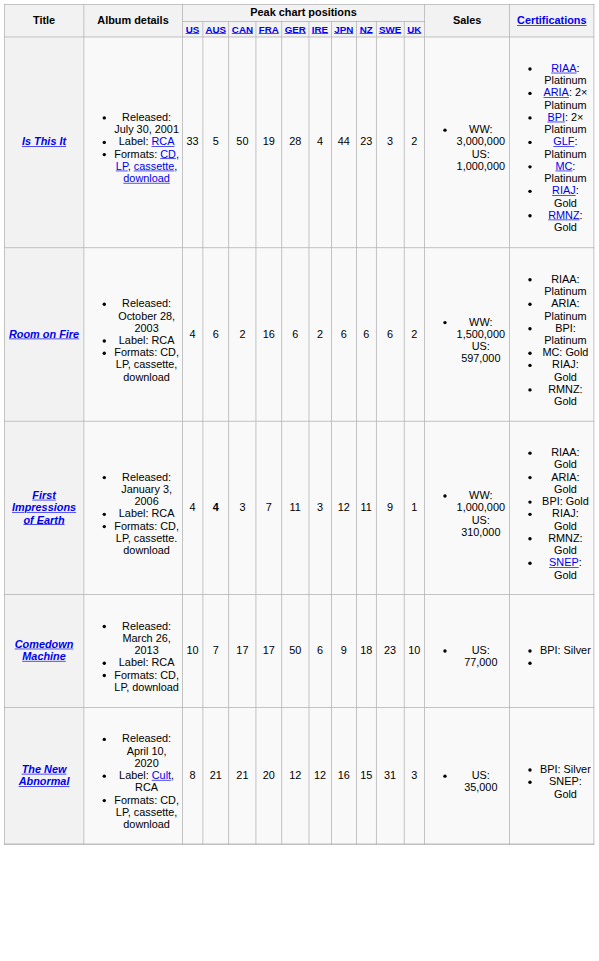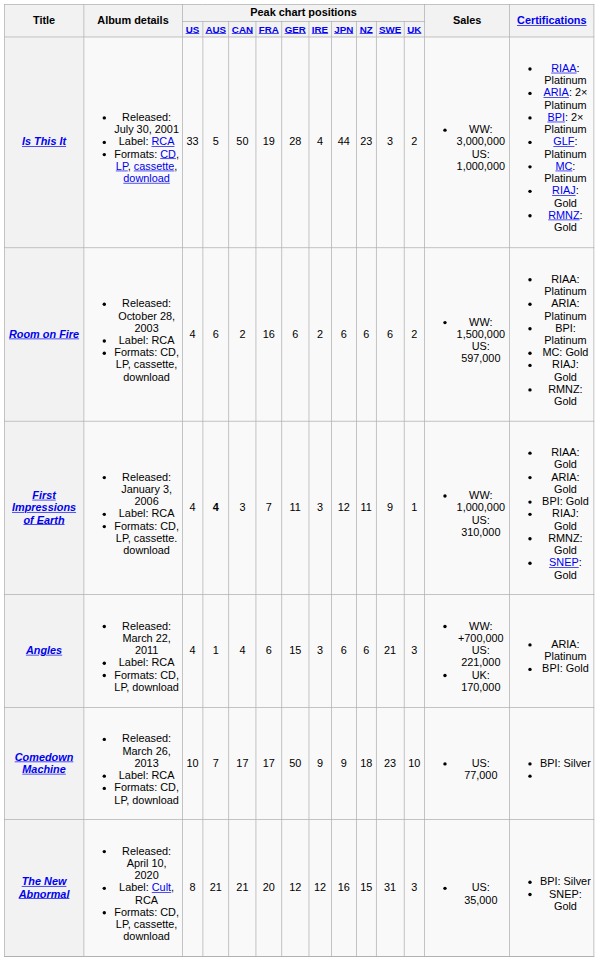 <table class="wikitable plainrowheaders" style="text-align:center;">
 <tr>
 <th scope="col" rowspan="2" style="width:13em;">Title</th>
 <th scope="col" rowspan="2" style="width:19em;">Album details</th>
 <th scope="col" colspan="10">Peak chart positions</th>
 <th scope="col" rowspan="2" style="width:10em;">Sales</th>
 <th scope="col" rowspan="2" style="width:13em;"><a href='#'>Certifications</a></th>
 </tr>
 <tr>
 <th scope="col" style="width:3em;font-size:90%;"><a href='#'>US</a><br></th>
 <th scope="col" style="width:3em;font-size:90%;"><a href='#'>AUS</a><br></th>
 <th scope="col" style="width:3em;font-size:90%;"><a href='#'>CAN</a><br></th>
 <th scope="col" style="width:3em;font-size:90%;"><a href='#'>FRA</a><br></th>
 <th scope="col" style="width:3em;font-size:90%;"><a href='#'>GER</a><br></th>
 <th scope="col" style="width:3em;font-size:90%;"><a href='#'>IRE</a><br></th>
 <th scope="col" style="width:3em;font-size:90%;"><a href='#'>JPN</a><br></th>
 <th scope="col" style="width:3em;font-size:90%;"><a href='#'>NZ</a><br></th>
 <th scope="col" style="width:3em;font-size:90%;"><a href='#'>SWE</a><br></th>
 <th scope="col" style="width:3em;font-size:90%;"><a href='#'>UK</a><br></th>
 </tr>
 <tr>
 <th scope="row"><em><a href='#'>Is This It</a></em></th>
 <td><br><ul><li>Released: July 30, 2001</li><li>Label: <a href='#'>RCA</a></li><li>Formats: <a href='#'>CD</a>, <a href='#'>LP</a>, <a href='#'>cassette</a>, <a href='#'>download</a></li></ul></td>
 <td>33</td>
 <td>5</td>
 <td>50</td>
 <td>19</td>
 <td>28</td>
 <td>4</td>
 <td>44</td>
 <td>23</td>
 <td>3</td>
 <td>2</td>
 <td><br><ul><li>WW: 3,000,000 US: 1,000,000</li></ul></td>
 <td><br><ul><li><a href='#'>RIAA</a>: Platinum</li><li><a href='#'>ARIA</a>: 2× Platinum</li><li><a href='#'>BPI</a>: 2× Platinum</li><li><a href='#'>GLF</a>: Platinum</li><li><a href='#'>MC</a>: Platinum</li><li><a href='#'>RIAJ</a>: Gold</li><li><a href='#'>RMNZ</a>: Gold</li></ul></td>
 </tr>
 <tr>
 <th scope="row"><em><a href='#'>Room on Fire</a></em></th>
 <td><br><ul><li>Released: October 28, 2003</li><li>Label: RCA</li><li>Formats: CD, LP, cassette, download</li></ul></td>
 <td>4</td>
 <td>6</td>
 <td>2</td>
 <td>16</td>
 <td>6</td>
 <td>2</td>
 <td>6</td>
 <td>6</td>
 <td>6</td>
 <td>2</td>
 <td><br><ul><li>WW: 1,500,000 US: 597,000</li></ul></td>
 <td><br><ul><li>RIAA: Platinum</li><li>ARIA: Platinum</li><li>BPI: Platinum</li><li>MC: Gold</li><li>RIAJ: Gold</li><li>RMNZ: Gold</li></ul></td>
 </tr>
 <tr>
 <th scope="row"><em><a href='#'>First Impressions of Earth</a></em></th>
 <td><br><ul><li>Released: January 3, 2006</li><li>Label: RCA</li><li>Formats:  CD, LP, cassette. download</li></ul></td>
 <td>4</td>
 <td><strong>4</strong></td>
 <td>3</td>
 <td>7</td>
 <td>11</td>
 <td>3</td>
 <td>12</td>
 <td>11</td>
 <td>9</td>
 <td>1</td>
 <td><br><ul><li>WW: 1,000,000 US: 310,000</li></ul></td>
 <td><br><ul><li>RIAA: Gold</li><li>ARIA: Gold</li><li>BPI: Gold</li><li>RIAJ: Gold</li><li>RMNZ: Gold</li><li><a href='#'>SNEP</a>: Gold</li></ul></td>
 </tr>
 <tr>
+<th scope="row"><em><a href='#'>Angles</a></em></th>
+<td><br><ul><li>Released: March 22, 2011</li><li>Label: RCA</li><li>Formats: CD, LP, download</li></ul></td>
+<td>4</td>
+<td>1</td>
+<td>4</td>
+<td>6</td>
+<td>15</td>
+<td>3</td>
+<td>6</td>
+<td>6</td>
+<td>21</td>
+<td>3</td>
+<td><br><ul><li>WW: +700,000 US: 221,000</li><li>UK: 170,000</li></ul></td>
+<td><br><ul><li>ARIA: Platinum</li><li>BPI: Gold</li></ul></td>
+</tr>
+<tr>
 <th scope="row"><em><a href='#'>Comedown Machine</a></em></th>
 <td><br><ul><li>Released: March 26, 2013</li><li>Label: RCA</li><li>Formats: CD, LP, download</li></ul></td>
 <td>10</td>
 <td>7</td>
 <td>17</td>
 <td>17</td>
 <td>50</td>
-<td>6</td>
+<td>9</td>
 <td>9</td>
 <td>18</td>
 <td>23</td>
 <td>10</td>
 <td><br><ul><li>US: 77,000</li></ul></td>
 <td><br><ul><li>BPI: Silver</li><li></li></ul></td>
 </tr>
 <tr>
 <th scope="row"><em><a href='#'>The New Abnormal</a></em></th>
 <td><br><ul><li>Released: April 10, 2020</li><li>Label: <a href='#'>Cult</a>, RCA</li><li>Formats: CD, LP, cassette, download</li></ul></td>
 <td>8</td>
 <td>21</td>
 <td>21</td>
 <td>20</td>
 <td>12</td>
 <td>12</td>
 <td>16</td>
 <td>15</td>
 <td>31</td>
 <td>3</td>
 <td><br><ul><li>US: 35,000</li></ul></td>
 <td><br><ul><li>BPI: Silver</li><li>SNEP: Gold</li></ul></td>
 </tr>
 <tr>
 </tr>
 </table>
